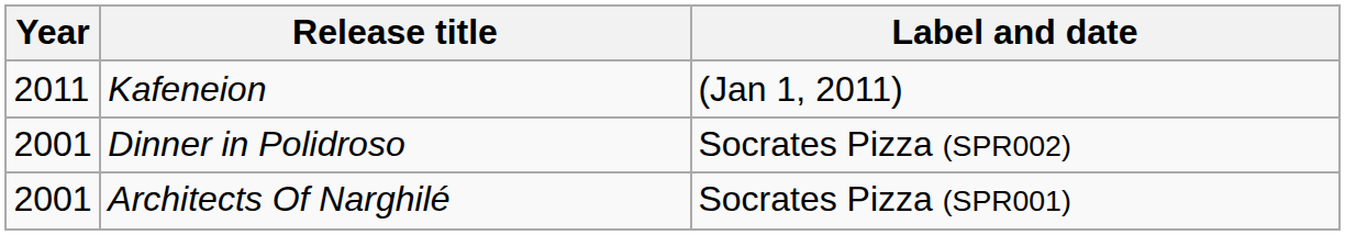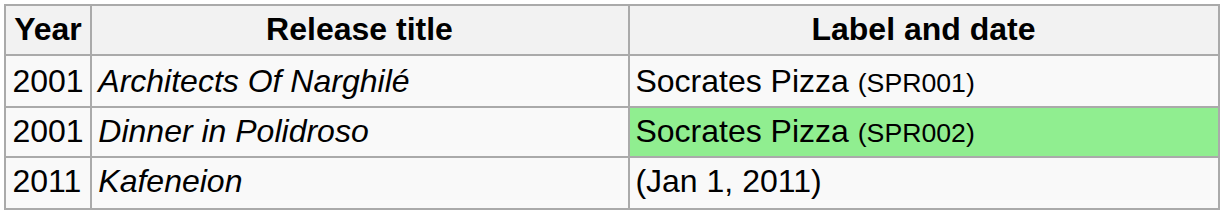 <table class="wikitable " style="text-align:left;font-size:100%;">
 <tr>
 <th>Year</th>
 <th style="width:18em;">Release title</th>
 <th style="width:20em;">Label and date</th>
 </tr>
 <tr>
+<td>2001</td>
+<td><em>Architects Of Narghilé</em></td>
+<td>Socrates Pizza <small>(SPR001)</small></td>
+</tr>
+<tr>
+<td>2001</td>
+<td><em>Dinner in Polidroso</em></td>
+<td style="background: lightgreen;">Socrates Pizza <small>(SPR002)</small></td>
+</tr>
+<tr>
 <td>2011</td>
 <td><em>Kafeneion</em></td>
 <td>(Jan 1, 2011)</td>
 </tr>
 <tr>
-<td>2001</td>
-<td><em>Dinner in Polidroso</em></td>
-<td>Socrates Pizza <small>(SPR002)</small></td>
-</tr>
-<tr>
-<td>2001</td>
-<td><em>Architects Of Narghilé</em></td>
-<td>Socrates Pizza <small>(SPR001)</small></td>
-</tr>
-<tr>
 </tr>
 </table>
